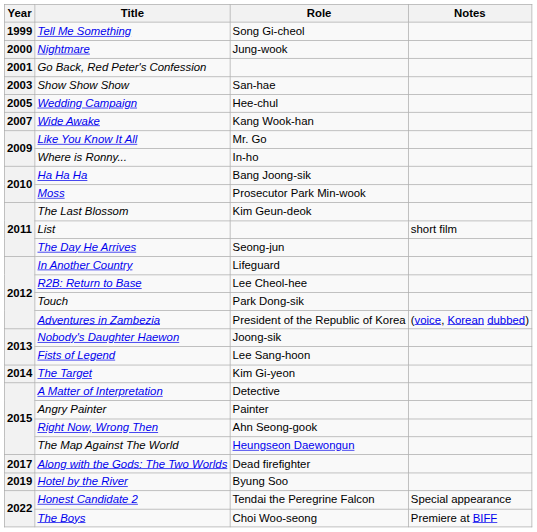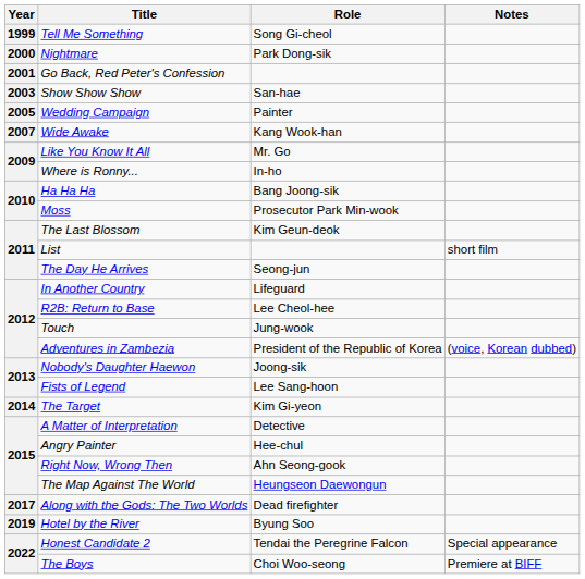 <table class="wikitable plainrowheaders">
 <tr>
 <th scope="col">Year</th>
 <th scope="col">Title</th>
 <th scope="col">Role</th>
 <th scope="col">Notes</th>
 </tr>
 <tr>
 <th scope="row">1999</th>
 <td><em><a href='#'>Tell Me Something</a></em></td>
 <td>Song Gi-cheol</td>
 <td></td>
 </tr>
 <tr>
 <th scope="row">2000</th>
 <td><em><a href='#'>Nightmare</a></em></td>
-<td>Jung-wook</td>
+<td>Park Dong-sik</td>
 <td></td>
 </tr>
 <tr>
 <th scope="row">2001</th>
 <td><em>Go Back, Red Peter's Confession</em></td>
 <td></td>
 <td></td>
 </tr>
 <tr>
 <th scope="row">2003</th>
 <td><em>Show Show Show</em></td>
 <td>San-hae</td>
 <td></td>
 </tr>
 <tr>
 <th scope="row">2005</th>
 <td><em><a href='#'>Wedding Campaign</a></em></td>
-<td>Hee-chul</td>
+<td>Painter</td>
 <td></td>
 </tr>
 <tr>
 <th scope="row">2007</th>
 <td><em><a href='#'>Wide Awake</a></em></td>
 <td>Kang Wook-han</td>
 <td></td>
 </tr>
 <tr>
 <th scope="row" rowspan="2">2009</th>
 <td><em><a href='#'>Like You Know It All</a></em></td>
 <td>Mr. Go</td>
 <td></td>
 </tr>
 <tr>
 <td><em>Where is Ronny...</em></td>
 <td>In-ho</td>
 <td></td>
 </tr>
 <tr>
 <th scope="row" rowspan="2">2010</th>
 <td><em><a href='#'>Ha Ha Ha</a></em></td>
 <td>Bang Joong-sik</td>
 <td></td>
 </tr>
 <tr>
 <td><em><a href='#'>Moss</a></em></td>
 <td>Prosecutor Park Min-wook</td>
 <td></td>
 </tr>
 <tr>
 <th scope="row" rowspan="3">2011</th>
 <td><em>The Last Blossom</em></td>
 <td>Kim Geun-deok</td>
 <td></td>
 </tr>
 <tr>
 <td><em>List</em></td>
 <td></td>
 <td>short film</td>
 </tr>
 <tr>
 <td><em><a href='#'>The Day He Arrives</a></em></td>
 <td>Seong-jun</td>
 <td></td>
 </tr>
 <tr>
 <th scope="row" rowspan="4">2012</th>
 <td><em><a href='#'>In Another Country</a></em></td>
 <td>Lifeguard</td>
 <td></td>
 </tr>
 <tr>
 <td><em><a href='#'>R2B: Return to Base</a></em></td>
 <td>Lee Cheol-hee</td>
 <td></td>
 </tr>
 <tr>
 <td><em>Touch</em></td>
-<td>Park Dong-sik</td>
+<td>Jung-wook</td>
 <td></td>
 </tr>
 <tr>
 <td><em><a href='#'>Adventures in Zambezia</a></em></td>
 <td>President of the Republic of Korea</td>
 <td>(<a href='#'>voice</a>, <a href='#'>Korean</a> <a href='#'>dubbed</a>)</td>
 </tr>
 <tr>
 <th scope="row" rowspan="2">2013</th>
 <td><em><a href='#'>Nobody's Daughter Haewon</a></em></td>
 <td>Joong-sik</td>
 <td></td>
 </tr>
 <tr>
 <td><em><a href='#'>Fists of Legend</a></em></td>
 <td>Lee Sang-hoon</td>
 <td></td>
 </tr>
 <tr>
 <th scope="row">2014</th>
 <td><em><a href='#'>The Target</a></em></td>
 <td>Kim Gi-yeon</td>
 <td></td>
 </tr>
 <tr>
 <th scope="row" rowspan="4">2015</th>
 <td><em><a href='#'>A Matter of Interpretation</a></em></td>
 <td>Detective</td>
 <td></td>
 </tr>
 <tr>
 <td><em>Angry Painter</em></td>
-<td>Painter</td>
+<td>Hee-chul</td>
 <td></td>
 </tr>
 <tr>
 <td><em><a href='#'>Right Now, Wrong Then</a></em></td>
 <td>Ahn Seong-gook</td>
 <td></td>
 </tr>
 <tr>
 <td><em>The Map Against The World</em></td>
 <td><a href='#'>Heungseon Daewongun</a></td>
 <td></td>
 </tr>
 <tr>
 <th scope="row">2017</th>
 <td><em><a href='#'>Along with the Gods: The Two Worlds</a></em></td>
 <td>Dead firefighter</td>
 <td></td>
 </tr>
 <tr>
 <th scope="row">2019</th>
 <td><em><a href='#'>Hotel by the River</a></em></td>
 <td>Byung Soo</td>
 <td></td>
 </tr>
 <tr>
 <th scope="row" rowspan="2">2022</th>
 <td><em><a href='#'>Honest Candidate 2</a></em></td>
 <td>Tendai the Peregrine Falcon</td>
 <td>Special appearance</td>
 </tr>
 <tr>
 <td><em><a href='#'>The Boys</a></em></td>
 <td>Choi Woo-seong</td>
 <td>Premiere at <a href='#'>BIFF</a></td>
 </tr>
 </table>
